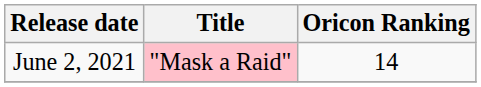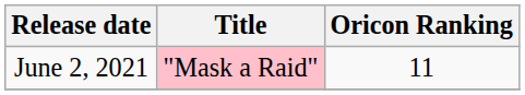 <table class="wikitable plainrowheaders" style="text-align: center">
 <tr>
 <th>Release date</th>
 <th>Title</th>
 <th>Oricon Ranking</th>
 </tr>
 <tr>
 <td>June 2, 2021</td>
 <td style="background: pink;">"Mask a Raid"</td>
-<td>14</td>
+<td>11</td>
 </tr>
 <tr>
 </tr>
 </table>
